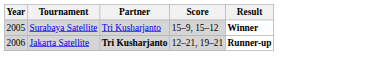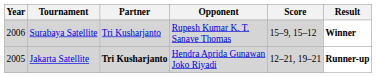 <table class="sortable wikitable" style="font-size: 90%;">
 <tr>
 <th>Year</th>
 <th>Tournament</th>
 <th>Partner</th>
+<th>Opponent</th>
 <th>Score</th>
 <th>Result</th>
 </tr>
 <tr style="background:#D5D5D5">
-<td align="center">2005</td>
+<td align="center">2006</td>
 <td align="left"><a href='#'>Surabaya Satellite</a></td>
 <td align="left"> <a href='#'>Tri Kusharjanto</a></td>
+<td align="left"> <a href='#'>Rupesh Kumar K. T.</a> <br>  <a href='#'>Sanave Thomas</a></td>
 <td align="left">15–9, 15–12</td>
 <td style="text-align:left; background:white"> <strong>Winner</strong></td>
 </tr>
 <tr style="background:#D5D5D5">
-<td align="center">2006</td>
+<td align="center">2005</td>
 <td align="left"><a href='#'>Jakarta Satellite</a></td>
 <td align="left"><strong> Tri Kusharjanto</strong></td>
+<td align="left"> <a href='#'>Hendra Aprida Gunawan</a> <br>  <a href='#'>Joko Riyadi</a></td>
 <td align="left">12–21, 19–21</td>
 <td style="text-align:left; background:white"> <strong>Runner-up</strong></td>
 </tr>
 </table>
